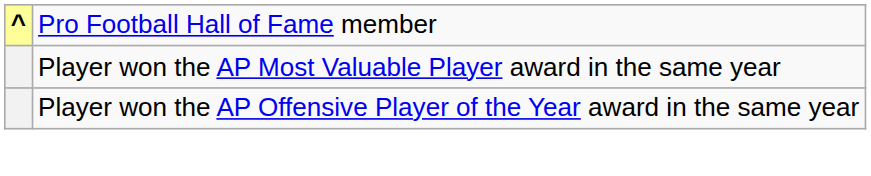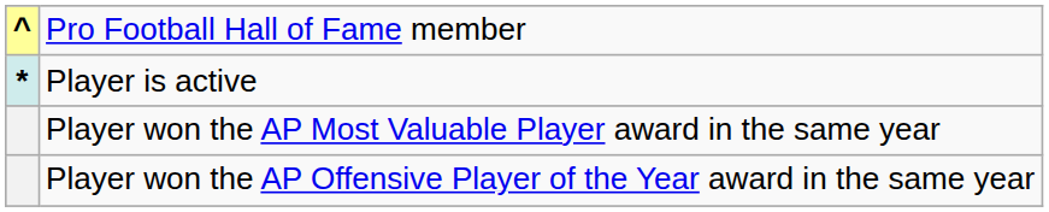 <table class="wikitable plainrowheaders">
 <tr>
 <th scope="row" style="text-align:center; background:#ff9;">^</th>
 <td><a href='#'>Pro Football Hall of Fame</a> member</td>
+</tr>
+<tr>
+<th scope="row" style="text-align:center; background:#cfecec;">*</th>
+<td>Player is active</td>
 </tr>
 <tr>
 <th scope="row" style="text-align:center;"></th>
 <td>Player won the <a href='#'>AP Most Valuable Player</a> award in the same year</td>
 </tr>
 <tr>
 <th scope="row"style="text-align:center;"></th>
 <td>Player won the <a href='#'>AP Offensive Player of the Year</a> award in the same year</td>
 </tr>
 </table>
